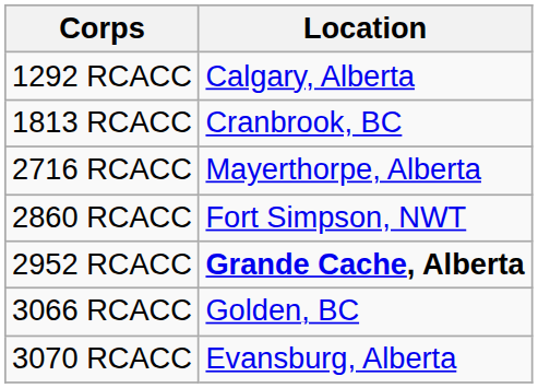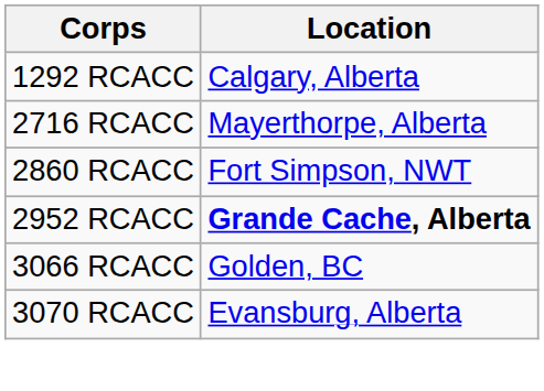 <table class="wikitable">
 <tr>
 <th>Corps</th>
 <th>Location</th>
 </tr>
 <tr>
 <td>1292 RCACC</td>
 <td><a href='#'>Calgary, Alberta</a></td>
-</tr>
-<tr>
-<td>1813 RCACC</td>
-<td><a href='#'>Cranbrook, BC</a></td>
 </tr>
 <tr>
 <td>2716 RCACC</td>
 <td><a href='#'>Mayerthorpe, Alberta</a></td>
 </tr>
 <tr>
 <td>2860 RCACC</td>
 <td><a href='#'>Fort Simpson, NWT</a></td>
 </tr>
 <tr>
 <td>2952 RCACC</td>
 <td><strong><a href='#'>Grande Cache</a>, Alberta</strong></td>
 </tr>
 <tr>
 <td>3066 RCACC</td>
 <td><a href='#'>Golden, BC</a></td>
 </tr>
 <tr>
 <td>3070 RCACC</td>
 <td><a href='#'>Evansburg, Alberta</a></td>
 </tr>
 </table>
